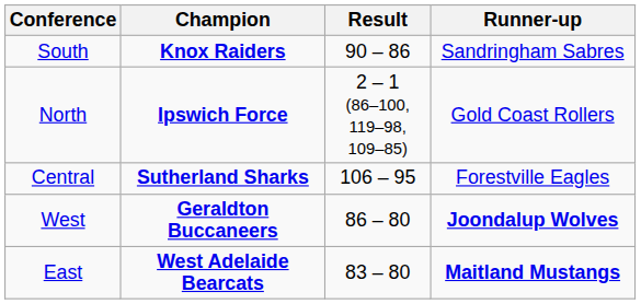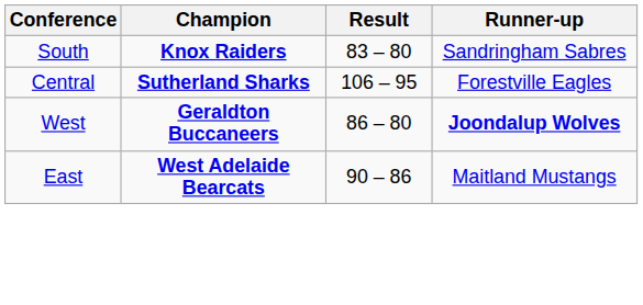 <table class="wikitable sortable" style="text-align:center">
 <tr>
 <th style="width:70px">Conference</th>
 <th style="width:160px">Champion</th>
 <th style="width:80px">Result</th>
 <th style="width:160px">Runner-up</th>
 </tr>
 <tr>
 <td align="center"><a href='#'>South</a></td>
 <td><strong><a href='#'>Knox Raiders</a></strong></td>
-<td align="center">90 – 86</td>
+<td align="center">83 – 80</td>
 <td><a href='#'>Sandringham Sabres</a></td>
-</tr>
-<tr>
-<td align="center"><a href='#'>North</a></td>
-<td><strong><a href='#'>Ipswich Force</a></strong></td>
-<td align="center">2 – 1<br><small>(86–100, 119–98, 109–85)</small></td>
-<td><a href='#'>Gold Coast Rollers</a></td>
 </tr>
 <tr>
 <td align="center"><a href='#'>Central</a></td>
 <td><strong><a href='#'>Sutherland Sharks</a></strong></td>
 <td align="center">106 – 95</td>
 <td><a href='#'>Forestville Eagles</a></td>
 </tr>
 <tr>
 <td align="center"><a href='#'>West</a></td>
 <td><strong><a href='#'>Geraldton Buccaneers</a></strong></td>
 <td align="center">86 – 80</td>
 <td><strong><a href='#'>Joondalup Wolves</a></strong></td>
 </tr>
 <tr>
 <td align="center"><a href='#'>East</a></td>
 <td><strong><a href='#'>West Adelaide Bearcats</a></strong></td>
-<td align="center">83 – 80</td>
-<td><strong><a href='#'>Maitland Mustangs</a></strong></td>
+<td align="center">90 – 86</td>
+<td><a href='#'>Maitland Mustangs</a></td>
 </tr>
 </table>
